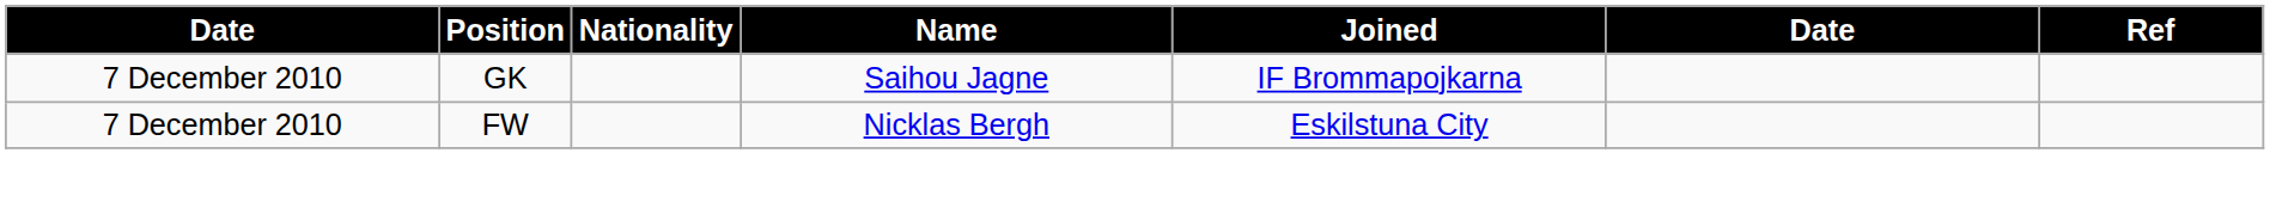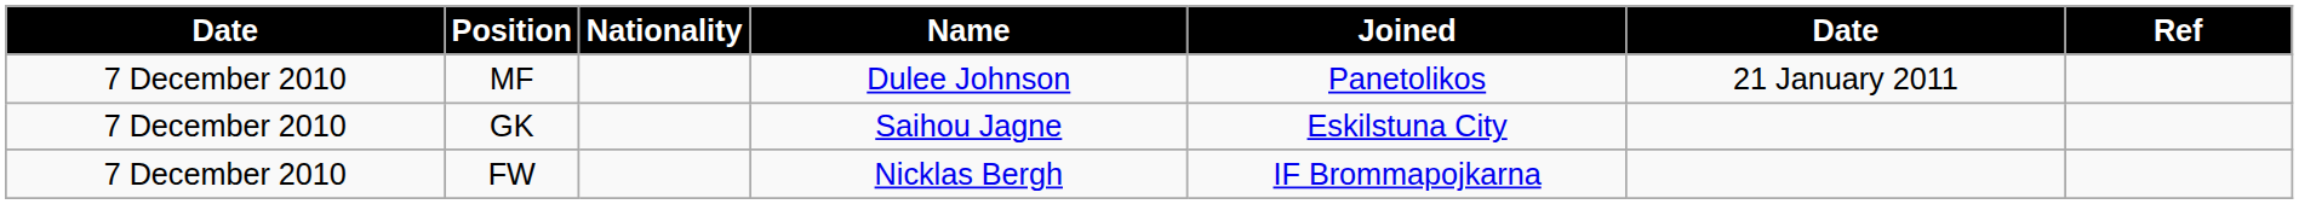 <table class="wikitable"  style="text-align:center; font-size:90%; ">
 <tr>
 <th style="background:#000000; color:white; width:200px;">Date</th>
 <th style="background:#000000; color:white; width:50px;">Position</th>
 <th style="background:#000000; color:white; width:50px;">Nationality</th>
 <th style="background:#000000; color:white; width:200px;">Name</th>
 <th style="background:#000000; color:white; width:200px;">Joined</th>
 <th style="background:#000000; color:white; width:200px;">Date</th>
 <th style="background:#000000; color:white; width:100px;">Ref</th>
 </tr>
 <tr>
 <td>7 December 2010</td>
+<td>MF</td>
+<td></td>
+<td><a href='#'>Dulee Johnson</a></td>
+<td><a href='#'>Panetolikos</a></td>
+<td>21 January 2011</td>
+<td></td>
+</tr>
+<tr>
+<td>7 December 2010</td>
 <td>GK</td>
 <td></td>
 <td><a href='#'>Saihou Jagne</a></td>
-<td><a href='#'>IF Brommapojkarna</a></td>
+<td><a href='#'>Eskilstuna City</a></td>
 <td></td>
 <td></td>
 </tr>
 <tr>
 <td>7 December 2010</td>
 <td>FW</td>
 <td></td>
 <td><a href='#'>Nicklas Bergh</a></td>
-<td><a href='#'>Eskilstuna City</a></td>
+<td><a href='#'>IF Brommapojkarna</a></td>
 <td></td>
 <td></td>
 </tr>
 </table>
